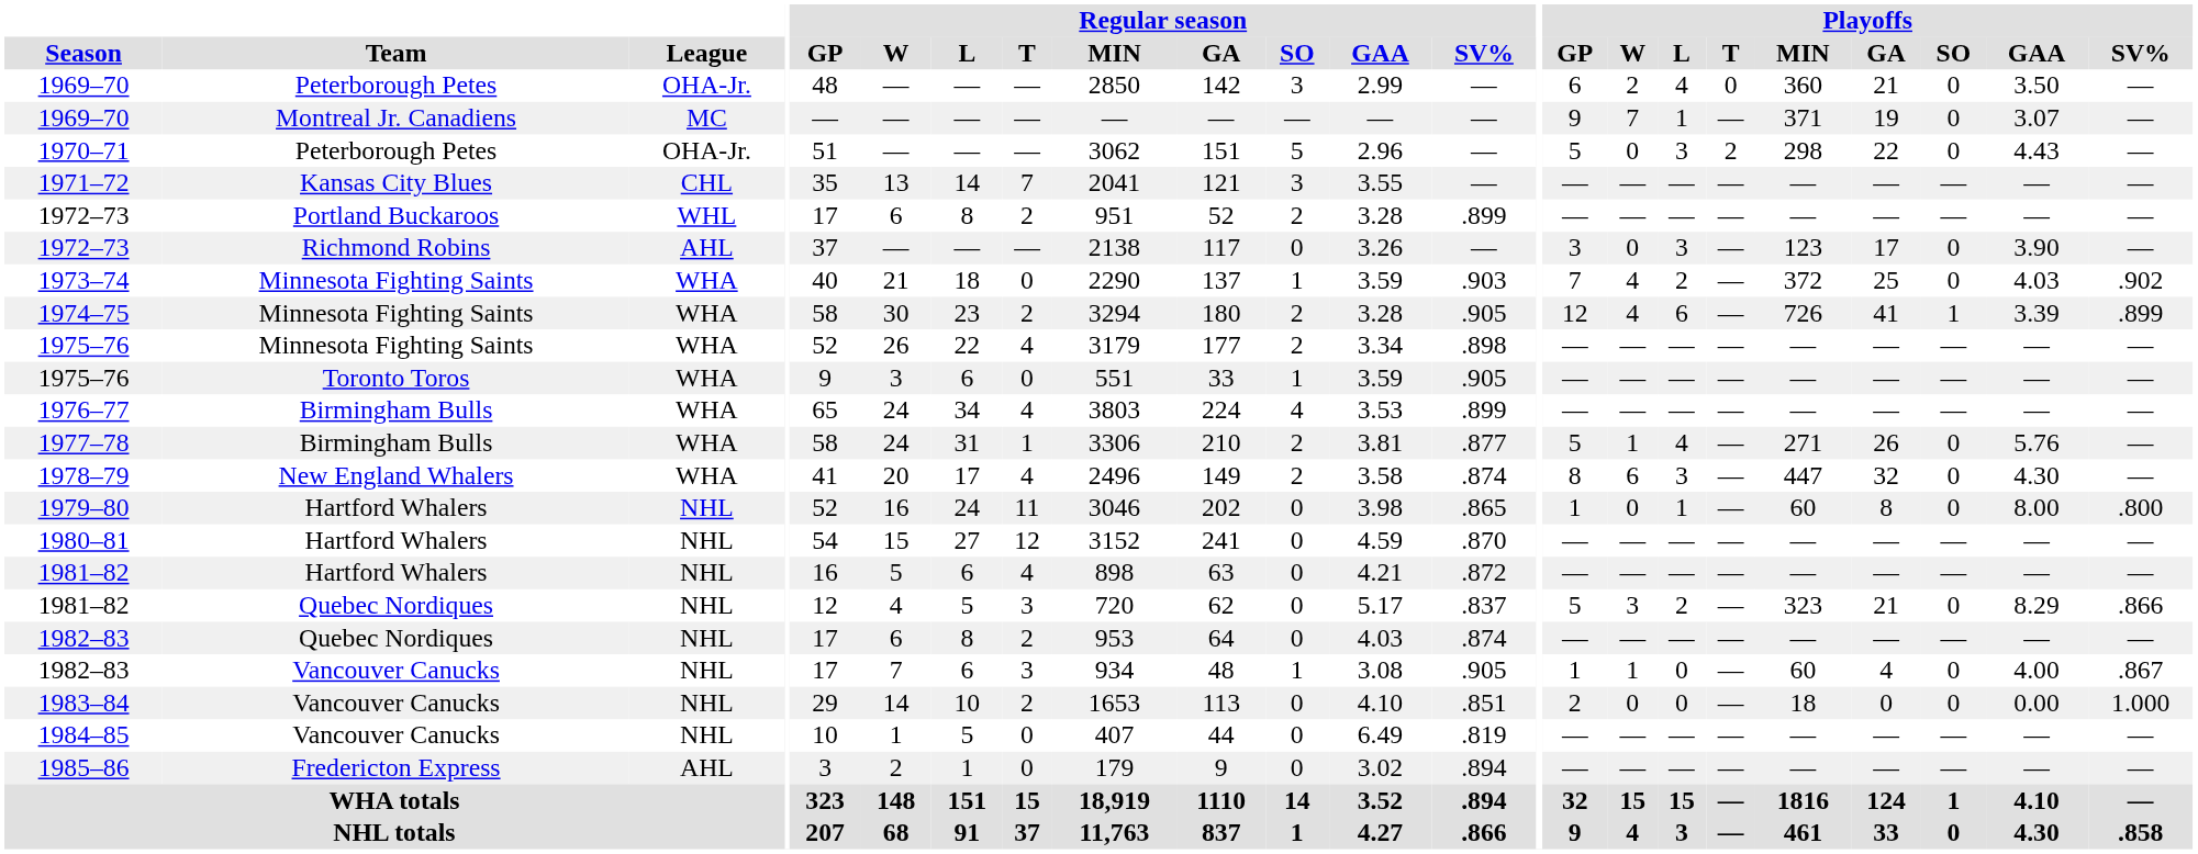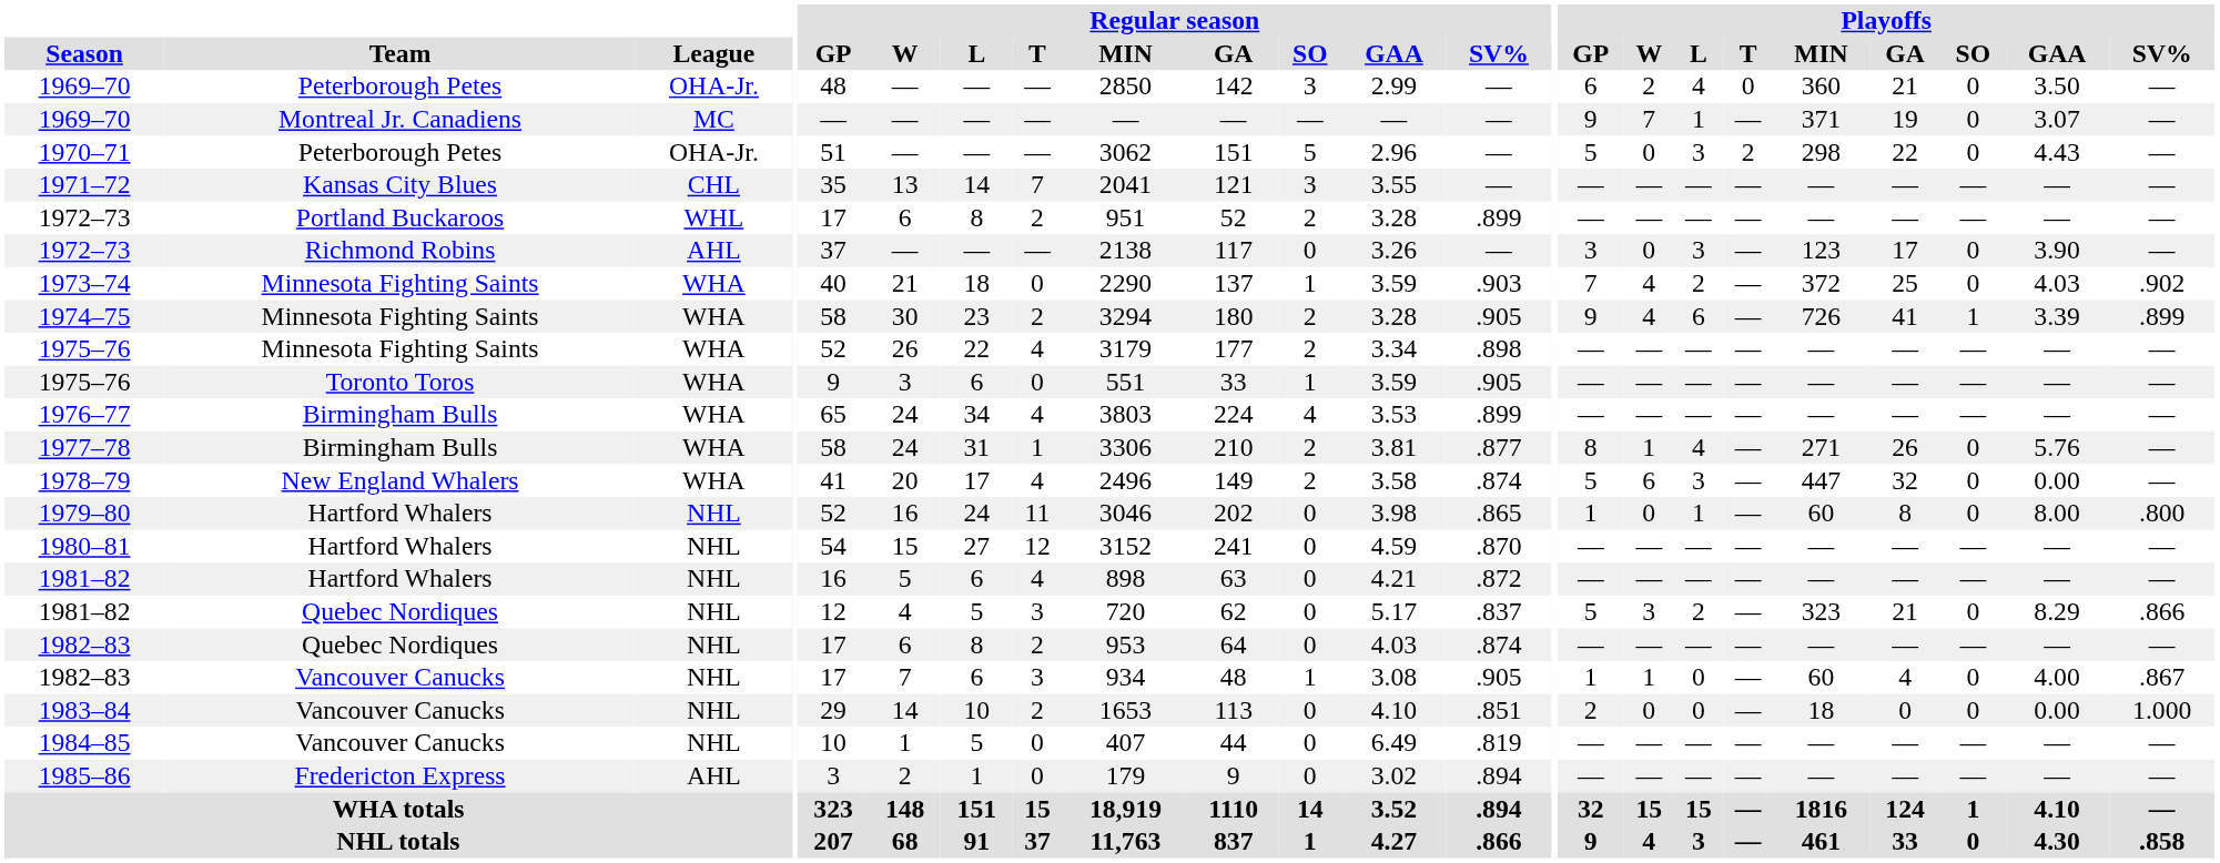 <table border="0" cellpadding="1" cellspacing="0" style="text-align:center; width:85%">
 <tr ALIGN="center" bgcolor="#e0e0e0">
 <th align="center" colspan="3" bgcolor="#ffffff"></th>
 <th align="center" rowspan="99" bgcolor="#ffffff"></th>
 <th align="center" colspan="9" bgcolor="#e0e0e0"><a href='#'>Regular season</a></th>
 <th align="center" rowspan="99" bgcolor="#ffffff"></th>
 <th align="center" colspan="9" bgcolor="#e0e0e0"><a href='#'>Playoffs</a></th>
 </tr>
 <tr ALIGN="center" bgcolor="#e0e0e0">
 <th><a href='#'>Season</a></th>
 <th>Team</th>
 <th>League</th>
 <th>GP</th>
 <th>W</th>
 <th>L</th>
 <th>T</th>
 <th>MIN</th>
 <th>GA</th>
 <th><a href='#'>SO</a></th>
 <th><a href='#'>GAA</a></th>
 <th><a href='#'>SV%</a></th>
 <th>GP</th>
 <th>W</th>
 <th>L</th>
 <th>T</th>
 <th>MIN</th>
 <th>GA</th>
 <th>SO</th>
 <th>GAA</th>
 <th>SV%</th>
 </tr>
 <tr>
 <td><a href='#'>1969–70</a></td>
 <td><a href='#'>Peterborough Petes</a></td>
 <td><a href='#'>OHA-Jr.</a></td>
 <td>48</td>
 <td>—</td>
 <td>—</td>
 <td>—</td>
 <td>2850</td>
 <td>142</td>
 <td>3</td>
 <td>2.99</td>
 <td>—</td>
 <td>6</td>
 <td>2</td>
 <td>4</td>
 <td>0</td>
 <td>360</td>
 <td>21</td>
 <td>0</td>
 <td>3.50</td>
 <td>—</td>
 </tr>
 <tr bgcolor="#f0f0f0">
 <td><a href='#'>1969–70</a></td>
 <td><a href='#'>Montreal Jr. Canadiens</a></td>
 <td><a href='#'>MC</a></td>
 <td>—</td>
 <td>—</td>
 <td>—</td>
 <td>—</td>
 <td>—</td>
 <td>—</td>
 <td>—</td>
 <td>—</td>
 <td>—</td>
 <td>9</td>
 <td>7</td>
 <td>1</td>
 <td>—</td>
 <td>371</td>
 <td>19</td>
 <td>0</td>
 <td>3.07</td>
 <td>—</td>
 </tr>
 <tr>
 <td><a href='#'>1970–71</a></td>
 <td>Peterborough Petes</td>
 <td>OHA-Jr.</td>
 <td>51</td>
 <td>—</td>
 <td>—</td>
 <td>—</td>
 <td>3062</td>
 <td>151</td>
 <td>5</td>
 <td>2.96</td>
 <td>—</td>
 <td>5</td>
 <td>0</td>
 <td>3</td>
 <td>2</td>
 <td>298</td>
 <td>22</td>
 <td>0</td>
 <td>4.43</td>
 <td>—</td>
 </tr>
 <tr bgcolor="#f0f0f0">
 <td><a href='#'>1971–72</a></td>
 <td><a href='#'>Kansas City Blues</a></td>
 <td><a href='#'>CHL</a></td>
 <td>35</td>
 <td>13</td>
 <td>14</td>
 <td>7</td>
 <td>2041</td>
 <td>121</td>
 <td>3</td>
 <td>3.55</td>
 <td>—</td>
 <td>—</td>
 <td>—</td>
 <td>—</td>
 <td>—</td>
 <td>—</td>
 <td>—</td>
 <td>—</td>
 <td>—</td>
 <td>—</td>
 </tr>
 <tr>
 <td>1972–73</td>
 <td><a href='#'>Portland Buckaroos</a></td>
 <td><a href='#'>WHL</a></td>
 <td>17</td>
 <td>6</td>
 <td>8</td>
 <td>2</td>
 <td>951</td>
 <td>52</td>
 <td>2</td>
 <td>3.28</td>
 <td>.899</td>
 <td>—</td>
 <td>—</td>
 <td>—</td>
 <td>—</td>
 <td>—</td>
 <td>—</td>
 <td>—</td>
 <td>—</td>
 <td>—</td>
 </tr>
 <tr bgcolor="#f0f0f0">
 <td><a href='#'>1972–73</a></td>
 <td><a href='#'>Richmond Robins</a></td>
 <td><a href='#'>AHL</a></td>
 <td>37</td>
 <td>—</td>
 <td>—</td>
 <td>—</td>
 <td>2138</td>
 <td>117</td>
 <td>0</td>
 <td>3.26</td>
 <td>—</td>
 <td>3</td>
 <td>0</td>
 <td>3</td>
 <td>—</td>
 <td>123</td>
 <td>17</td>
 <td>0</td>
 <td>3.90</td>
 <td>—</td>
 </tr>
 <tr>
 <td><a href='#'>1973–74</a></td>
 <td><a href='#'>Minnesota Fighting Saints</a></td>
 <td><a href='#'>WHA</a></td>
 <td>40</td>
 <td>21</td>
 <td>18</td>
 <td>0</td>
 <td>2290</td>
 <td>137</td>
 <td>1</td>
 <td>3.59</td>
 <td>.903</td>
 <td>7</td>
 <td>4</td>
 <td>2</td>
 <td>—</td>
 <td>372</td>
 <td>25</td>
 <td>0</td>
 <td>4.03</td>
 <td>.902</td>
 </tr>
 <tr bgcolor="#f0f0f0">
 <td><a href='#'>1974–75</a></td>
 <td>Minnesota Fighting Saints</td>
 <td>WHA</td>
 <td>58</td>
 <td>30</td>
 <td>23</td>
 <td>2</td>
 <td>3294</td>
 <td>180</td>
 <td>2</td>
 <td>3.28</td>
 <td>.905</td>
-<td>12</td>
+<td>9</td>
 <td>4</td>
 <td>6</td>
 <td>—</td>
 <td>726</td>
 <td>41</td>
 <td>1</td>
 <td>3.39</td>
 <td>.899</td>
 </tr>
 <tr>
 <td><a href='#'>1975–76</a></td>
 <td>Minnesota Fighting Saints</td>
 <td>WHA</td>
 <td>52</td>
 <td>26</td>
 <td>22</td>
 <td>4</td>
 <td>3179</td>
 <td>177</td>
 <td>2</td>
 <td>3.34</td>
 <td>.898</td>
 <td>—</td>
 <td>—</td>
 <td>—</td>
 <td>—</td>
 <td>—</td>
 <td>—</td>
 <td>—</td>
 <td>—</td>
 <td>—</td>
 </tr>
 <tr bgcolor="#f0f0f0">
 <td>1975–76</td>
 <td><a href='#'>Toronto Toros</a></td>
 <td>WHA</td>
 <td>9</td>
 <td>3</td>
 <td>6</td>
 <td>0</td>
 <td>551</td>
 <td>33</td>
 <td>1</td>
 <td>3.59</td>
 <td>.905</td>
 <td>—</td>
 <td>—</td>
 <td>—</td>
 <td>—</td>
 <td>—</td>
 <td>—</td>
 <td>—</td>
 <td>—</td>
 <td>—</td>
 </tr>
 <tr>
 <td><a href='#'>1976–77</a></td>
 <td><a href='#'>Birmingham Bulls</a></td>
 <td>WHA</td>
 <td>65</td>
 <td>24</td>
 <td>34</td>
 <td>4</td>
 <td>3803</td>
 <td>224</td>
 <td>4</td>
 <td>3.53</td>
 <td>.899</td>
 <td>—</td>
 <td>—</td>
 <td>—</td>
 <td>—</td>
 <td>—</td>
 <td>—</td>
 <td>—</td>
 <td>—</td>
 <td>—</td>
 </tr>
 <tr bgcolor="#f0f0f0">
 <td><a href='#'>1977–78</a></td>
 <td>Birmingham Bulls</td>
 <td>WHA</td>
 <td>58</td>
 <td>24</td>
 <td>31</td>
 <td>1</td>
 <td>3306</td>
 <td>210</td>
 <td>2</td>
 <td>3.81</td>
 <td>.877</td>
-<td>5</td>
+<td>8</td>
 <td>1</td>
 <td>4</td>
 <td>—</td>
 <td>271</td>
 <td>26</td>
 <td>0</td>
 <td>5.76</td>
 <td>—</td>
 </tr>
 <tr>
 <td><a href='#'>1978–79</a></td>
 <td><a href='#'>New England Whalers</a></td>
 <td>WHA</td>
 <td>41</td>
 <td>20</td>
 <td>17</td>
 <td>4</td>
 <td>2496</td>
 <td>149</td>
 <td>2</td>
 <td>3.58</td>
 <td>.874</td>
-<td>8</td>
+<td>5</td>
 <td>6</td>
 <td>3</td>
 <td>—</td>
 <td>447</td>
 <td>32</td>
 <td>0</td>
-<td>4.30</td>
+<td>0.00</td>
 <td>—</td>
 </tr>
 <tr bgcolor="#f0f0f0">
 <td><a href='#'>1979–80</a></td>
 <td>Hartford Whalers</td>
 <td><a href='#'>NHL</a></td>
 <td>52</td>
 <td>16</td>
 <td>24</td>
 <td>11</td>
 <td>3046</td>
 <td>202</td>
 <td>0</td>
 <td>3.98</td>
 <td>.865</td>
 <td>1</td>
 <td>0</td>
 <td>1</td>
 <td>—</td>
 <td>60</td>
 <td>8</td>
 <td>0</td>
 <td>8.00</td>
 <td>.800</td>
 </tr>
 <tr>
 <td><a href='#'>1980–81</a></td>
 <td>Hartford Whalers</td>
 <td>NHL</td>
 <td>54</td>
 <td>15</td>
 <td>27</td>
 <td>12</td>
 <td>3152</td>
 <td>241</td>
 <td>0</td>
 <td>4.59</td>
 <td>.870</td>
 <td>—</td>
 <td>—</td>
 <td>—</td>
 <td>—</td>
 <td>—</td>
 <td>—</td>
 <td>—</td>
 <td>—</td>
 <td>—</td>
 </tr>
 <tr bgcolor="#f0f0f0">
 <td><a href='#'>1981–82</a></td>
 <td>Hartford Whalers</td>
 <td>NHL</td>
 <td>16</td>
 <td>5</td>
 <td>6</td>
 <td>4</td>
 <td>898</td>
 <td>63</td>
 <td>0</td>
 <td>4.21</td>
 <td>.872</td>
 <td>—</td>
 <td>—</td>
 <td>—</td>
 <td>—</td>
 <td>—</td>
 <td>—</td>
 <td>—</td>
 <td>—</td>
 <td>—</td>
 </tr>
 <tr>
 <td>1981–82</td>
 <td><a href='#'>Quebec Nordiques</a></td>
 <td>NHL</td>
 <td>12</td>
 <td>4</td>
 <td>5</td>
 <td>3</td>
 <td>720</td>
 <td>62</td>
 <td>0</td>
 <td>5.17</td>
 <td>.837</td>
 <td>5</td>
 <td>3</td>
 <td>2</td>
 <td>—</td>
 <td>323</td>
 <td>21</td>
 <td>0</td>
 <td>8.29</td>
 <td>.866</td>
 </tr>
 <tr bgcolor="#f0f0f0">
 <td><a href='#'>1982–83</a></td>
 <td>Quebec Nordiques</td>
 <td>NHL</td>
 <td>17</td>
 <td>6</td>
 <td>8</td>
 <td>2</td>
 <td>953</td>
 <td>64</td>
 <td>0</td>
 <td>4.03</td>
 <td>.874</td>
 <td>—</td>
 <td>—</td>
 <td>—</td>
 <td>—</td>
 <td>—</td>
 <td>—</td>
 <td>—</td>
 <td>—</td>
 <td>—</td>
 </tr>
 <tr>
 <td>1982–83</td>
 <td><a href='#'>Vancouver Canucks</a></td>
 <td>NHL</td>
 <td>17</td>
 <td>7</td>
 <td>6</td>
 <td>3</td>
 <td>934</td>
 <td>48</td>
 <td>1</td>
 <td>3.08</td>
 <td>.905</td>
 <td>1</td>
 <td>1</td>
 <td>0</td>
 <td>—</td>
 <td>60</td>
 <td>4</td>
 <td>0</td>
 <td>4.00</td>
 <td>.867</td>
 </tr>
 <tr bgcolor="#f0f0f0">
 <td><a href='#'>1983–84</a></td>
 <td>Vancouver Canucks</td>
 <td>NHL</td>
 <td>29</td>
 <td>14</td>
 <td>10</td>
 <td>2</td>
 <td>1653</td>
 <td>113</td>
 <td>0</td>
 <td>4.10</td>
 <td>.851</td>
 <td>2</td>
 <td>0</td>
 <td>0</td>
 <td>—</td>
 <td>18</td>
 <td>0</td>
 <td>0</td>
 <td>0.00</td>
 <td>1.000</td>
 </tr>
 <tr>
 <td><a href='#'>1984–85</a></td>
 <td>Vancouver Canucks</td>
 <td>NHL</td>
 <td>10</td>
 <td>1</td>
 <td>5</td>
 <td>0</td>
 <td>407</td>
 <td>44</td>
 <td>0</td>
 <td>6.49</td>
 <td>.819</td>
 <td>—</td>
 <td>—</td>
 <td>—</td>
 <td>—</td>
 <td>—</td>
 <td>—</td>
 <td>—</td>
 <td>—</td>
 <td>—</td>
 </tr>
 <tr bgcolor="#f0f0f0">
 <td><a href='#'>1985–86</a></td>
 <td><a href='#'>Fredericton Express</a></td>
 <td>AHL</td>
 <td>3</td>
 <td>2</td>
 <td>1</td>
 <td>0</td>
 <td>179</td>
 <td>9</td>
 <td>0</td>
 <td>3.02</td>
 <td>.894</td>
 <td>—</td>
 <td>—</td>
 <td>—</td>
 <td>—</td>
 <td>—</td>
 <td>—</td>
 <td>—</td>
 <td>—</td>
 <td>—</td>
 </tr>
 <tr bgcolor="#e0e0e0">
 <th colspan="3">WHA totals</th>
 <th>323</th>
 <th>148</th>
 <th>151</th>
 <th>15</th>
 <th>18,919</th>
 <th>1110</th>
 <th>14</th>
 <th>3.52</th>
 <th>.894</th>
 <th>32</th>
 <th>15</th>
 <th>15</th>
 <th>—</th>
 <th>1816</th>
 <th>124</th>
 <th>1</th>
 <th>4.10</th>
 <th>—</th>
 </tr>
 <tr bgcolor="#e0e0e0">
 <th colspan="3">NHL totals</th>
 <th>207</th>
 <th>68</th>
 <th>91</th>
 <th>37</th>
 <th>11,763</th>
 <th>837</th>
 <th>1</th>
 <th>4.27</th>
 <th>.866</th>
 <th>9</th>
 <th>4</th>
 <th>3</th>
 <th>—</th>
 <th>461</th>
 <th>33</th>
 <th>0</th>
 <th>4.30</th>
 <th>.858</th>
 </tr>
 </table>
